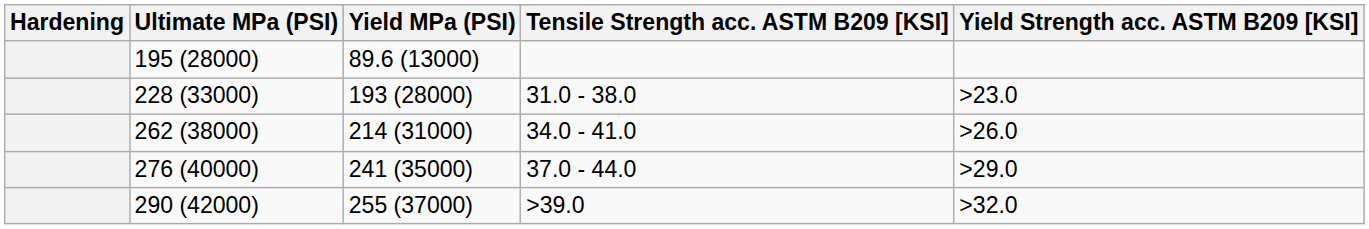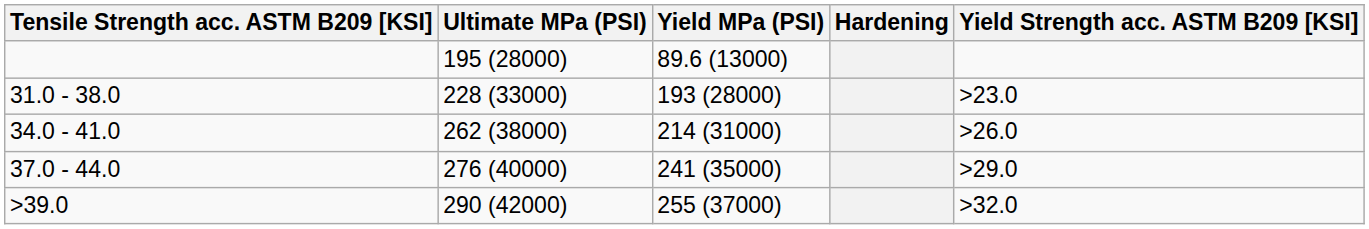 <table class="wikitable">
 <tr>
-<th>Hardening</th>
+<th>Tensile Strength acc. ASTM B209 [KSI]</th>
 <th>Ultimate MPa (PSI)</th>
 <th>Yield MPa (PSI)</th>
-<th>Tensile Strength acc. ASTM B209 [KSI]</th>
+<th>Hardening</th>
 <th>Yield Strength acc. ASTM B209 [KSI]</th>
 </tr>
 <tr>
-<th></th>
+<td></td>
 <td>195 (28000)</td>
 <td>89.6 (13000)</td>
-<td></td>
+<th></th>
 <td></td>
 </tr>
 <tr>
-<th></th>
+<td>31.0 - 38.0</td>
 <td>228 (33000)</td>
 <td>193 (28000)</td>
-<td>31.0 - 38.0</td>
+<th></th>
 <td>>23.0</td>
 </tr>
 <tr>
-<th></th>
+<td>34.0 - 41.0</td>
 <td>262 (38000)</td>
 <td>214 (31000)</td>
-<td>34.0 - 41.0</td>
+<th></th>
 <td>>26.0</td>
 </tr>
 <tr>
-<th></th>
+<td>37.0 - 44.0</td>
 <td>276 (40000)</td>
 <td>241 (35000)</td>
-<td>37.0 - 44.0</td>
+<th></th>
 <td>>29.0</td>
 </tr>
 <tr>
-<th></th>
+<td>>39.0</td>
 <td>290 (42000)</td>
 <td>255 (37000)</td>
-<td>>39.0</td>
+<th></th>
 <td>>32.0</td>
 </tr>
 </table>
